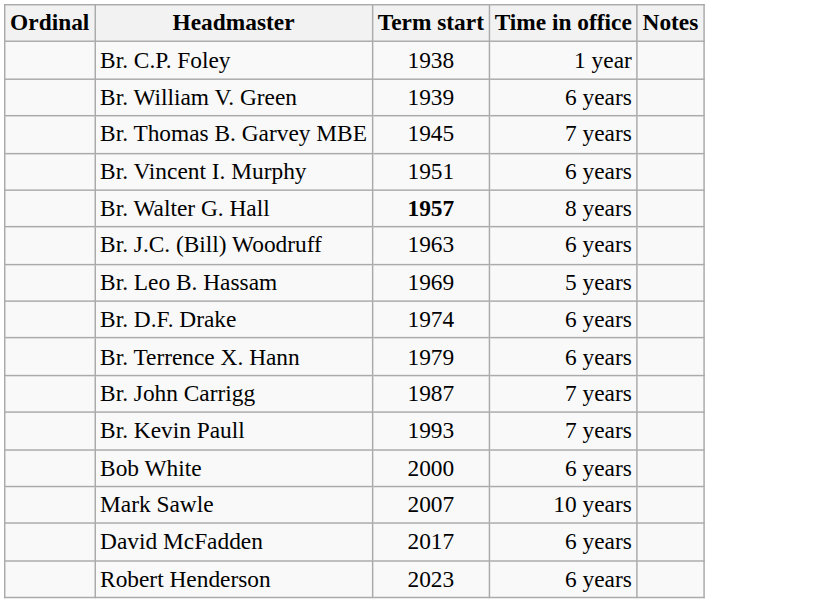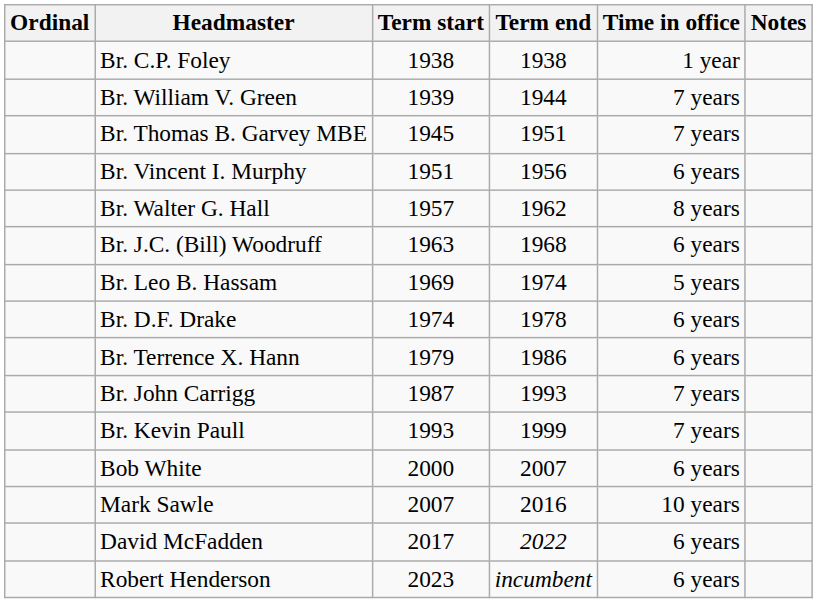 <table class="wikitable">
 <tr>
 <th>Ordinal</th>
 <th>Headmaster</th>
 <th>Term start</th>
+<th>Term end</th>
 <th>Time in office</th>
 <th>Notes</th>
 </tr>
 <tr>
 <td align=center></td>
 <td>Br. C.P. Foley</td>
+<td align=center>1938</td>
 <td align=center>1938</td>
 <td align="right">1 year</td>
 <td></td>
 </tr>
 <tr>
 <td align=center></td>
 <td>Br. William V. Green</td>
 <td align=center>1939</td>
-<td align=right>6 years</td>
+<td align=center>1944</td>
+<td align=right>7 years</td>
 <td></td>
 </tr>
 <tr>
 <td align=center></td>
 <td>Br. Thomas B. Garvey MBE</td>
 <td align=center>1945</td>
+<td align=center>1951</td>
 <td align=right>7 years</td>
 <td></td>
 </tr>
 <tr>
 <td align=center></td>
 <td>Br. Vincent I. Murphy</td>
 <td align=center>1951</td>
+<td align=center>1956</td>
 <td align=right>6 years</td>
 <td></td>
 </tr>
 <tr>
 <td align=center></td>
 <td>Br. Walter G. Hall</td>
-<td align=center><strong>1957</strong></td>
+<td align=center>1957</td>
+<td align=center>1962</td>
 <td align=right>8 years</td>
 <td></td>
 </tr>
 <tr>
 <td align=center></td>
 <td>Br. J.C. (Bill) Woodruff</td>
 <td align=center>1963</td>
+<td align=center>1968</td>
 <td align=right>6 years</td>
 <td></td>
 </tr>
 <tr>
 <td align=center></td>
 <td>Br. Leo B. Hassam</td>
 <td align=center>1969</td>
+<td align=center>1974</td>
 <td align=right>5 years</td>
 <td></td>
 </tr>
 <tr>
 <td align=center></td>
 <td>Br. D.F. Drake</td>
 <td align=center>1974</td>
+<td align=center>1978</td>
 <td align=right>6 years</td>
 <td></td>
 </tr>
 <tr>
 <td align=center></td>
 <td>Br. Terrence X. Hann</td>
 <td align=center>1979</td>
+<td align=center>1986</td>
 <td align=right>6 years</td>
 <td></td>
 </tr>
 <tr>
 <td align=center></td>
 <td>Br. John Carrigg</td>
 <td align=center>1987</td>
+<td align=center>1993</td>
 <td align=right>7 years</td>
 <td></td>
 </tr>
 <tr>
 <td align=center></td>
 <td>Br. Kevin Paull</td>
 <td align=center>1993</td>
+<td align=center>1999</td>
 <td align=right>7 years</td>
 <td></td>
 </tr>
 <tr>
 <td align=center></td>
 <td>Bob White</td>
 <td align="center">2000</td>
+<td align=center>2007</td>
 <td align=right>6 years</td>
 <td></td>
 </tr>
 <tr>
 <td align=center></td>
 <td>Mark Sawle</td>
 <td align=center>2007</td>
+<td align=center>2016</td>
 <td align=right>10 years</td>
 <td></td>
 </tr>
 <tr>
 <td align=center></td>
 <td>David McFadden</td>
 <td align=center>2017</td>
+<td align=center><em>2022</em></td>
 <td align=right>6 years</td>
 <td></td>
 </tr>
 <tr>
 <td align=center></td>
 <td>Robert Henderson</td>
 <td align=center>2023</td>
+<td align=center><em>incumbent</em></td>
 <td align=right>6 years</td>
 <td></td>
 </tr>
 </table>
